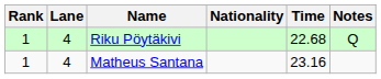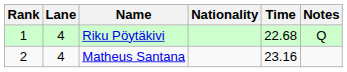 <table class="wikitable sortable" style="text-align:center">
 <tr>
 <th>Rank</th>
 <th>Lane</th>
 <th>Name</th>
 <th>Nationality</th>
 <th>Time</th>
 <th>Notes</th>
 </tr>
 <tr bgcolor=ccffcc>
 <td>1</td>
 <td>4</td>
 <td align=left><a href='#'>Riku Pöytäkivi</a></td>
 <td align=left></td>
 <td>22.68</td>
 <td>Q</td>
 </tr>
 <tr>
-<td>1</td>
+<td>2</td>
 <td>4</td>
 <td align=left><a href='#'>Matheus Santana</a></td>
 <td align=left></td>
 <td>23.16</td>
 <td></td>
 </tr>
 </table>
